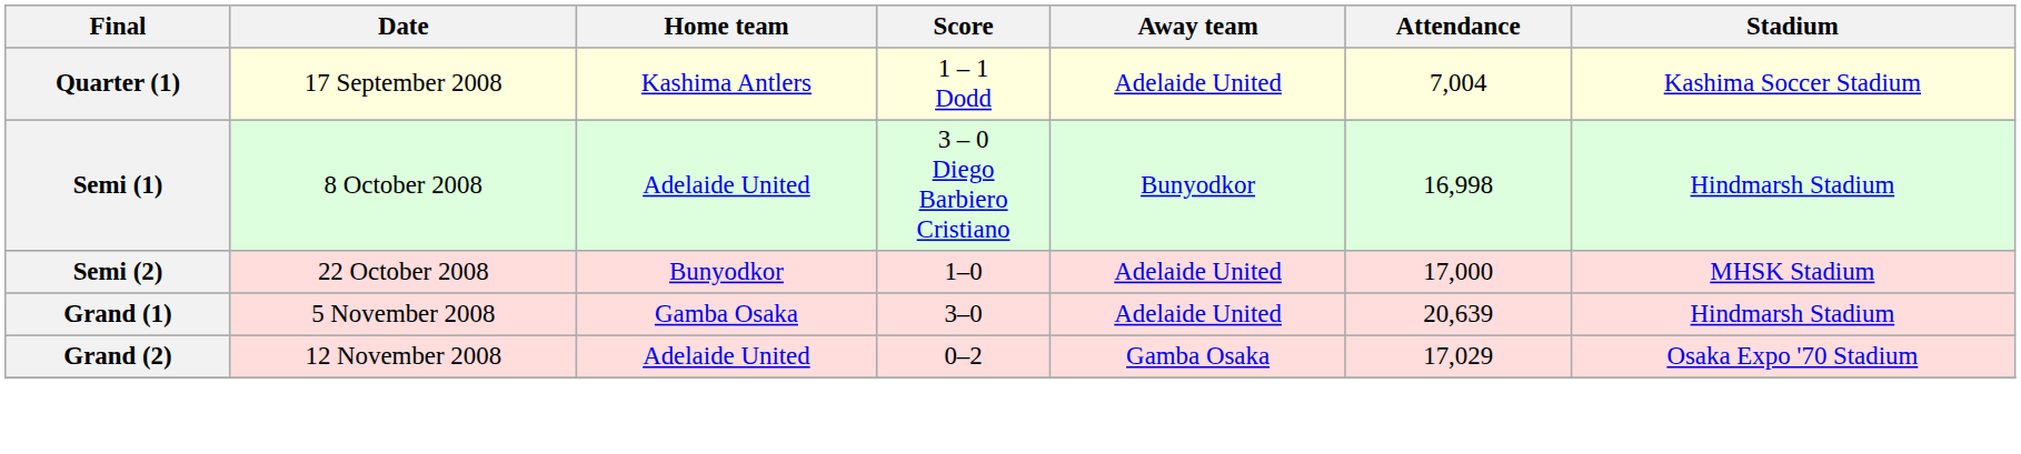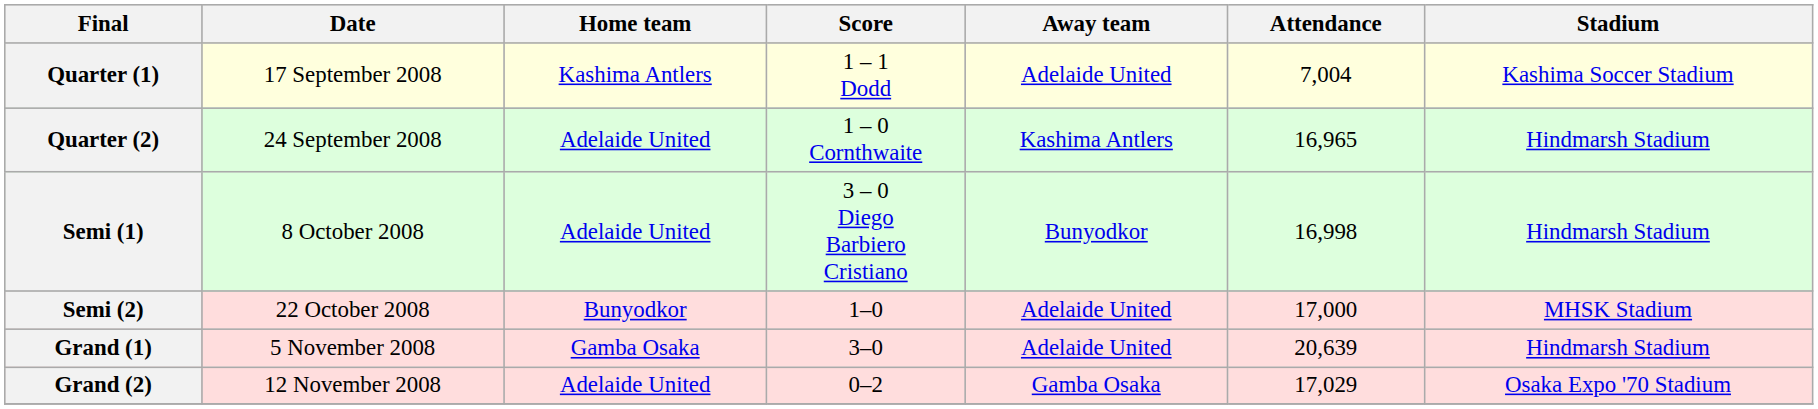 <table class="wikitable" style="font-size:90%;width:90%; text-align:center;">
 <tr>
 <th>Final</th>
 <th>Date</th>
 <th>Home team</th>
 <th>Score</th>
 <th>Away team</th>
 <th>Attendance</th>
 <th>Stadium</th>
 </tr>
 <tr bgcolor="#ffffdd">
 <th>Quarter (1)</th>
 <td>17 September 2008</td>
 <td><a href='#'>Kashima Antlers</a></td>
 <td>1 – 1<br><a href='#'>Dodd</a> <br></td>
 <td><a href='#'>Adelaide United</a></td>
 <td>7,004</td>
 <td><a href='#'>Kashima Soccer Stadium</a></td>
+</tr>
+<tr bgcolor="#ddffdd">
+<th>Quarter (2)</th>
+<td>24 September 2008</td>
+<td><a href='#'>Adelaide United</a></td>
+<td>1 – 0<br><a href='#'>Cornthwaite</a> </td>
+<td><a href='#'>Kashima Antlers</a></td>
+<td>16,965</td>
+<td><a href='#'>Hindmarsh Stadium</a></td>
 </tr>
 <tr bgcolor="#ddffdd">
 <th>Semi (1)</th>
 <td>8 October 2008</td>
 <td><a href='#'>Adelaide United</a></td>
 <td>3 – 0<br><a href='#'>Diego</a> <br><a href='#'>Barbiero</a> <br><a href='#'>Cristiano</a> </td>
 <td><a href='#'>Bunyodkor</a></td>
 <td>16,998</td>
 <td><a href='#'>Hindmarsh Stadium</a></td>
 </tr>
 <tr bgcolor="#ffdddd">
 <th>Semi (2)</th>
 <td>22 October 2008</td>
 <td><a href='#'>Bunyodkor</a></td>
 <td>1–0</td>
 <td><a href='#'>Adelaide United</a></td>
 <td>17,000</td>
 <td><a href='#'>MHSK Stadium</a></td>
 </tr>
 <tr bgcolor="#ffdddd">
 <th>Grand (1)</th>
 <td>5 November 2008</td>
 <td><a href='#'>Gamba Osaka</a></td>
 <td>3–0</td>
 <td><a href='#'>Adelaide United</a></td>
 <td>20,639</td>
 <td><a href='#'>Hindmarsh Stadium</a></td>
 </tr>
 <tr bgcolor="#ffdddd">
 <th>Grand (2)</th>
 <td>12 November 2008</td>
 <td><a href='#'>Adelaide United</a></td>
 <td>0–2</td>
 <td><a href='#'>Gamba Osaka</a></td>
 <td>17,029</td>
 <td><a href='#'>Osaka Expo '70 Stadium</a></td>
 </tr>
 <tr>
 </tr>
 </table>
